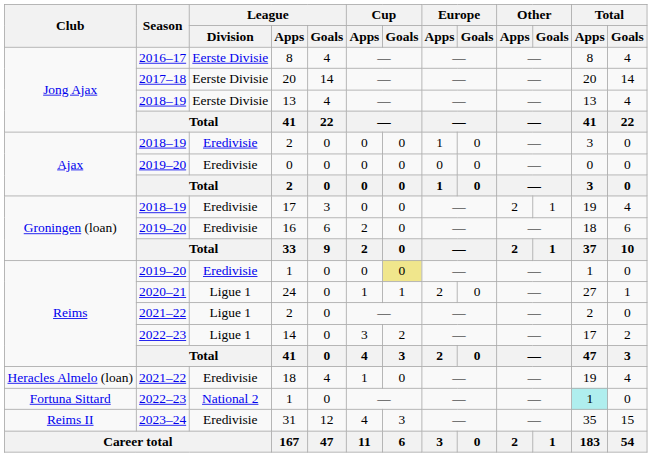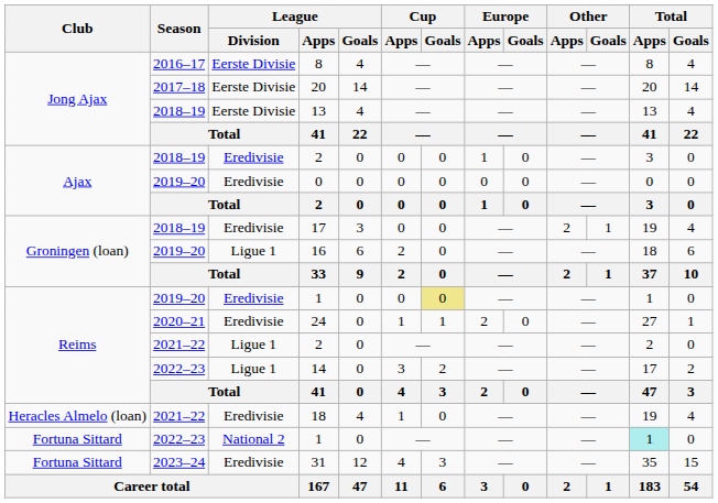 <table class="wikitable" style="text-align:center">
 <tr>
 <th rowspan="2">Club</th>
 <th rowspan="2">Season</th>
 <th colspan="3">League</th>
 <th colspan="2">Cup</th>
 <th colspan="2">Europe</th>
 <th colspan="2">Other</th>
 <th colspan="2">Total</th>
 </tr>
 <tr>
 <th>Division</th>
 <th>Apps</th>
 <th>Goals</th>
 <th>Apps</th>
 <th>Goals</th>
 <th>Apps</th>
 <th>Goals</th>
 <th>Apps</th>
 <th>Goals</th>
 <th>Apps</th>
 <th>Goals</th>
 </tr>
 <tr>
 <td rowspan="4"><a href='#'>Jong Ajax</a></td>
 <td><a href='#'>2016–17</a></td>
 <td><a href='#'>Eerste Divisie</a></td>
 <td>8</td>
 <td>4</td>
 <td colspan="2">—</td>
 <td colspan="2">—</td>
 <td colspan="2">—</td>
 <td>8</td>
 <td>4</td>
 </tr>
 <tr>
 <td><a href='#'>2017–18</a></td>
 <td>Eerste Divisie</td>
 <td>20</td>
 <td>14</td>
 <td colspan="2">—</td>
 <td colspan="2">—</td>
 <td colspan="2">—</td>
 <td>20</td>
 <td>14</td>
 </tr>
 <tr>
 <td><a href='#'>2018–19</a></td>
 <td>Eerste Divisie</td>
 <td>13</td>
 <td>4</td>
 <td colspan="2">—</td>
 <td colspan="2">—</td>
 <td colspan="2">—</td>
 <td>13</td>
 <td>4</td>
 </tr>
 <tr>
 <th colspan="2">Total</th>
 <th>41</th>
 <th>22</th>
 <th colspan="2">—</th>
 <th colspan="2">—</th>
 <th colspan="2">—</th>
 <th>41</th>
 <th>22</th>
 </tr>
 <tr>
 <td rowspan="3"><a href='#'>Ajax</a></td>
 <td><a href='#'>2018–19</a></td>
 <td><a href='#'>Eredivisie</a></td>
 <td>2</td>
 <td>0</td>
 <td>0</td>
 <td>0</td>
 <td>1</td>
 <td>0</td>
 <td colspan="2">—</td>
 <td>3</td>
 <td>0</td>
 </tr>
 <tr>
 <td><a href='#'>2019–20</a></td>
 <td>Eredivisie</td>
 <td>0</td>
 <td>0</td>
 <td>0</td>
 <td>0</td>
 <td>0</td>
 <td>0</td>
 <td colspan="2">—</td>
 <td>0</td>
 <td>0</td>
 </tr>
 <tr>
 <th colspan="2">Total</th>
 <th>2</th>
 <th>0</th>
 <th>0</th>
 <th>0</th>
 <th>1</th>
 <th>0</th>
 <th colspan="2">—</th>
 <th>3</th>
 <th>0</th>
 </tr>
 <tr>
 <td rowspan="3"><a href='#'>Groningen</a> (loan)</td>
 <td><a href='#'>2018–19</a></td>
 <td>Eredivisie</td>
 <td>17</td>
 <td>3</td>
 <td>0</td>
 <td>0</td>
 <td colspan="2">—</td>
 <td>2</td>
 <td>1</td>
 <td>19</td>
 <td>4</td>
 </tr>
 <tr>
 <td><a href='#'>2019–20</a></td>
-<td>Eredivisie</td>
+<td>Ligue 1</td>
 <td>16</td>
 <td>6</td>
 <td>2</td>
 <td>0</td>
 <td colspan="2">—</td>
 <td colspan="2">—</td>
 <td>18</td>
 <td>6</td>
 </tr>
 <tr>
 <th colspan="2">Total</th>
 <th>33</th>
 <th>9</th>
 <th>2</th>
 <th>0</th>
 <th colspan="2">—</th>
 <th>2</th>
 <th>1</th>
 <th>37</th>
 <th>10</th>
 </tr>
 <tr>
 <td rowspan="5"><a href='#'>Reims</a></td>
 <td><a href='#'>2019–20</a></td>
 <td><a href='#'>Eredivisie</a></td>
 <td>1</td>
 <td>0</td>
 <td>0</td>
 <td style="background: khaki;">0</td>
 <td colspan="2">—</td>
 <td colspan="2">—</td>
 <td>1</td>
 <td>0</td>
 </tr>
 <tr>
 <td><a href='#'>2020–21</a></td>
-<td>Ligue 1</td>
+<td>Eredivisie</td>
 <td>24</td>
 <td>0</td>
 <td>1</td>
 <td>1</td>
 <td>2</td>
 <td>0</td>
 <td colspan="2">—</td>
 <td>27</td>
 <td>1</td>
 </tr>
 <tr>
 <td><a href='#'>2021–22</a></td>
 <td>Ligue 1</td>
 <td>2</td>
 <td>0</td>
 <td colspan="2">—</td>
 <td colspan="2">—</td>
 <td colspan="2">—</td>
 <td>2</td>
 <td>0</td>
 </tr>
 <tr>
 <td><a href='#'>2022–23</a></td>
 <td>Ligue 1</td>
 <td>14</td>
 <td>0</td>
 <td>3</td>
 <td>2</td>
 <td colspan="2">—</td>
 <td colspan="2">—</td>
 <td>17</td>
 <td>2</td>
 </tr>
 <tr>
 <th colspan="2">Total</th>
 <th>41</th>
 <th>0</th>
 <th>4</th>
 <th>3</th>
 <th>2</th>
 <th>0</th>
 <th colspan="2">—</th>
 <th>47</th>
 <th>3</th>
 </tr>
 <tr>
 <td><a href='#'>Heracles Almelo</a> (loan)</td>
 <td><a href='#'>2021–22</a></td>
 <td>Eredivisie</td>
 <td>18</td>
 <td>4</td>
 <td>1</td>
 <td>0</td>
 <td colspan="2">—</td>
 <td colspan="2">—</td>
 <td>19</td>
 <td>4</td>
 </tr>
 <tr>
 <td rowspan="1"><a href='#'>Fortuna Sittard</a></td>
 <td><a href='#'>2022–23</a></td>
 <td><a href='#'>National 2</a></td>
 <td>1</td>
 <td>0</td>
 <td colspan="2">—</td>
 <td colspan="2">—</td>
 <td colspan="2">—</td>
 <td style="background: paleturquoise;">1</td>
 <td>0</td>
 </tr>
 <tr>
-<td><a href='#'>Reims II</a></td>
+<td rowspan="1"><a href='#'>Fortuna Sittard</a></td>
 <td><a href='#'>2023–24</a></td>
 <td>Eredivisie</td>
 <td>31</td>
 <td>12</td>
 <td>4</td>
 <td>3</td>
 <td colspan="2">—</td>
 <td colspan="2">—</td>
 <td>35</td>
 <td>15</td>
 </tr>
 <tr>
 <th colspan="3">Career total</th>
 <th>167</th>
 <th>47</th>
 <th>11</th>
 <th>6</th>
 <th>3</th>
 <th>0</th>
 <th>2</th>
 <th>1</th>
 <th>183</th>
 <th>54</th>
 </tr>
 </table>
